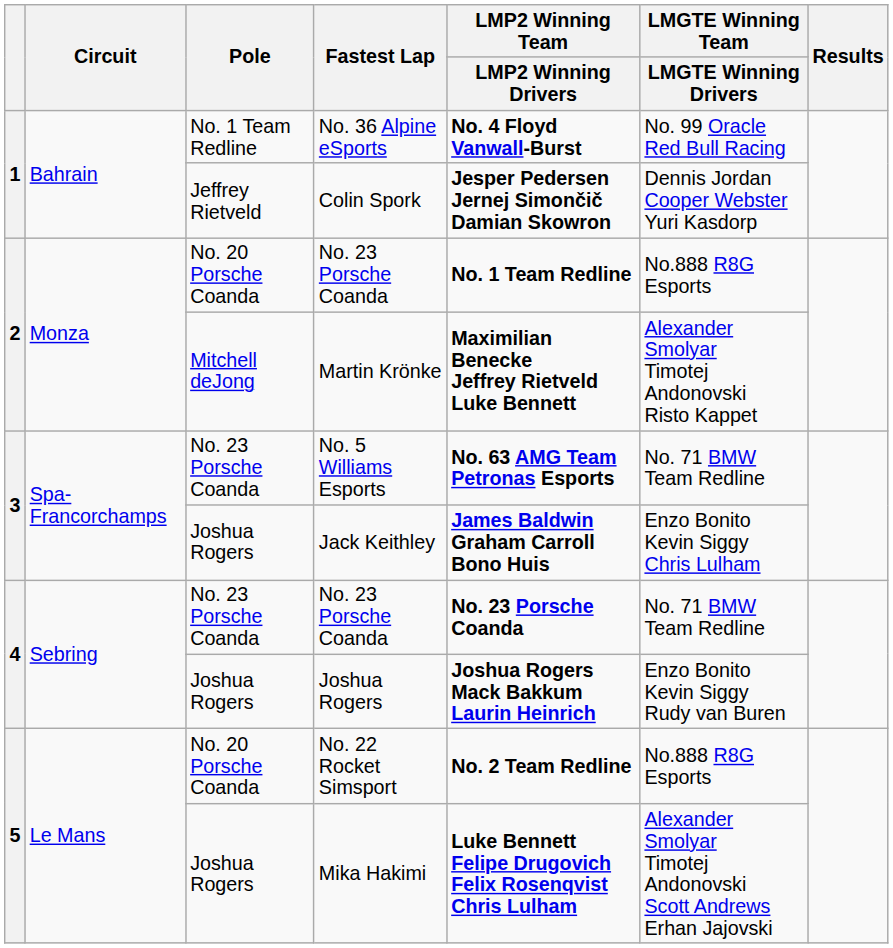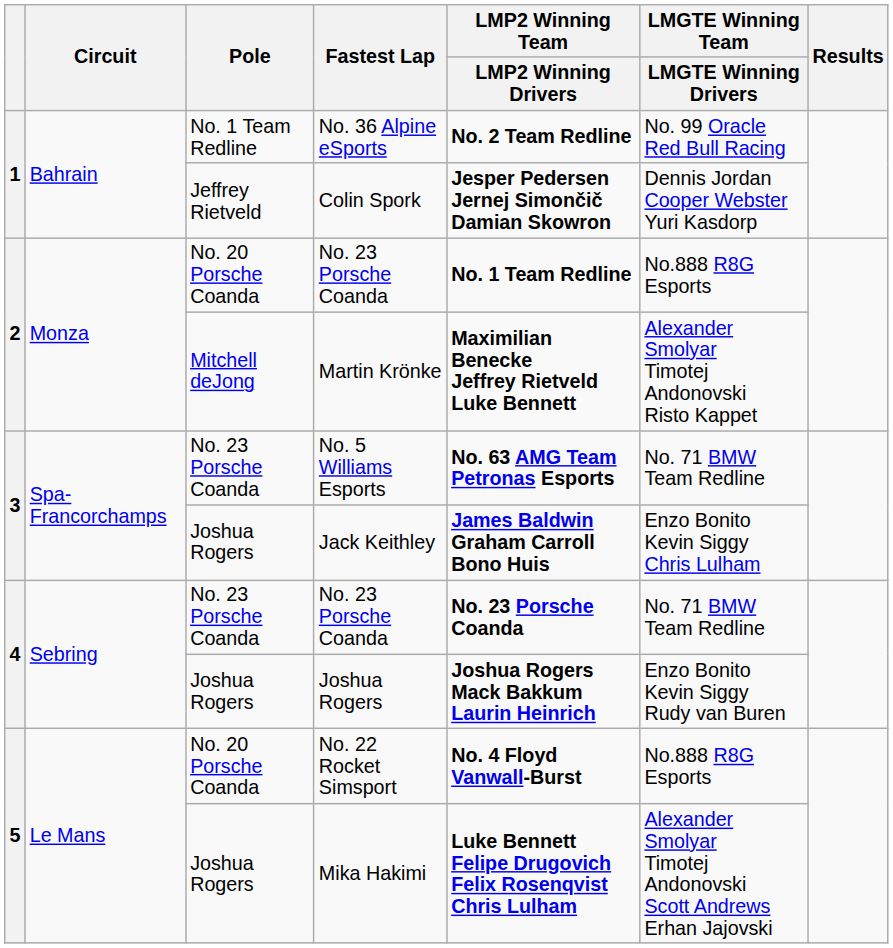 <table class="wikitable" style="font-size:85%;">
 <tr>
 <th rowspan="2"></th>
 <th rowspan="2">Circuit</th>
 <th rowspan="2">Pole</th>
 <th rowspan="2">Fastest Lap</th>
 <th>LMP2 Winning Team</th>
 <th>LMGTE Winning Team</th>
 <th rowspan="2">Results</th>
 </tr>
 <tr>
 <th>LMP2 Winning Drivers</th>
 <th>LMGTE Winning Drivers</th>
 </tr>
 <tr>
 <th rowspan="2">1</th>
 <td rowspan="2"> <a href='#'>Bahrain</a></td>
 <td> No. 1 Team Redline</td>
 <td> No. 36 <a href='#'>Alpine eSports</a></td>
-<td> <strong>No. 4 Floyd <a href='#'>Vanwall</a>-Burst</strong></td>
+<td> <strong>No. 2 Team Redline</strong></td>
 <td> No. 99 <a href='#'>Oracle</a> <a href='#'>Red Bull Racing</a></td>
 <td rowspan="2"></td>
 </tr>
 <tr>
 <td> Jeffrey Rietveld</td>
 <td> Colin Spork</td>
 <td><strong> Jesper Pedersen<br> Jernej Simončič<br> Damian Skowron</strong></td>
 <td> Dennis Jordan<br> <a href='#'>Cooper Webster</a><br> Yuri Kasdorp</td>
 </tr>
 <tr>
 <th rowspan="2">2</th>
 <td rowspan="2"> <a href='#'>Monza</a></td>
 <td> No. 20 <a href='#'>Porsche</a> Coanda</td>
 <td> No. 23 <a href='#'>Porsche</a> Coanda</td>
 <td> <strong>No. 1 Team Redline</strong></td>
 <td> No.888 <a href='#'>R8G</a> Esports</td>
 <td rowspan="2"></td>
 </tr>
 <tr>
 <td> <a href='#'>Mitchell deJong</a></td>
 <td> Martin Krönke</td>
 <td><strong> Maximilian Benecke<br> Jeffrey Rietveld<br> Luke Bennett</strong></td>
 <td><a href='#'>Alexander Smolyar</a><br> Timotej Andonovski<br> Risto Kappet</td>
 </tr>
 <tr>
 <th rowspan="2">3</th>
 <td rowspan="2"> <a href='#'>Spa-Francorchamps</a></td>
 <td> No. 23 <a href='#'>Porsche</a> Coanda</td>
 <td> No. 5 <a href='#'>Williams</a> Esports</td>
 <td> <strong>No. 63 <a href='#'>AMG Team</a> <a href='#'>Petronas</a> Esports</strong></td>
 <td> No. 71 <a href='#'>BMW</a> Team Redline</td>
 <td rowspan="2"></td>
 </tr>
 <tr>
 <td> Joshua Rogers</td>
 <td> Jack Keithley</td>
 <td><strong> <a href='#'>James Baldwin</a><br> Graham Carroll<br> Bono Huis</strong></td>
 <td> Enzo Bonito<br> Kevin Siggy<br> <a href='#'>Chris Lulham</a></td>
 </tr>
 <tr>
 <th rowspan="2">4</th>
 <td rowspan="2"> <a href='#'>Sebring</a></td>
 <td> No. 23 <a href='#'>Porsche</a> Coanda</td>
 <td> No. 23 <a href='#'>Porsche</a> Coanda</td>
 <td> <strong>No. 23 <a href='#'>Porsche</a> Coanda</strong></td>
 <td> No. 71 <a href='#'>BMW</a> Team Redline</td>
 <td rowspan="2"></td>
 </tr>
 <tr>
 <td> Joshua Rogers</td>
 <td> Joshua Rogers</td>
 <td><strong> Joshua Rogers<br> Mack Bakkum<br> <a href='#'>Laurin Heinrich</a></strong></td>
 <td> Enzo Bonito<br> Kevin Siggy<br> Rudy van Buren</td>
 </tr>
 <tr>
 <th rowspan="2">5</th>
 <td rowspan="2"> <a href='#'>Le Mans</a></td>
 <td> No. 20 <a href='#'>Porsche</a> Coanda</td>
 <td> No. 22 Rocket Simsport</td>
-<td> <strong>No. 2 Team Redline</strong></td>
+<td> <strong>No. 4 Floyd <a href='#'>Vanwall</a>-Burst</strong></td>
 <td> No.888 <a href='#'>R8G</a> Esports</td>
 <td rowspan="2"></td>
 </tr>
 <tr>
 <td> Joshua Rogers</td>
 <td> Mika Hakimi</td>
 <td><strong> Luke Bennett<br> <a href='#'>Felipe Drugovich</a><br> <a href='#'>Felix Rosenqvist</a><br> <a href='#'>Chris Lulham</a></strong></td>
 <td><a href='#'>Alexander Smolyar</a><br> Timotej Andonovski<br> <a href='#'>Scott Andrews</a><br> Erhan Jajovski</td>
 </tr>
 </table>
